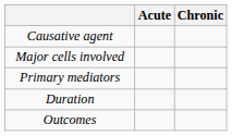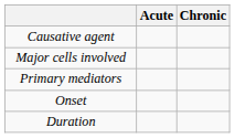 <table class="wikitable" style="text-align:center">
 <tr>
 <th width="150"></th>
 <th>Acute</th>
 <th>Chronic</th>
 </tr>
 <tr>
 <td><em>Causative agent</em></td>
 <td></td>
 <td></td>
 </tr>
 <tr>
 <td><em>Major cells involved</em></td>
 <td></td>
 <td></td>
 </tr>
 <tr>
 <td><em>Primary mediators</em></td>
 <td></td>
 <td></td>
 </tr>
 <tr>
+<td><em>Onset</em></td>
+<td></td>
+<td></td>
+</tr>
+<tr>
 <td><em>Duration</em></td>
 <td></td>
 <td></td>
 </tr>
-<tr>
-<td><em>Outcomes</em></td>
-<td></td>
-<td></td>
-</tr>
 </table>
